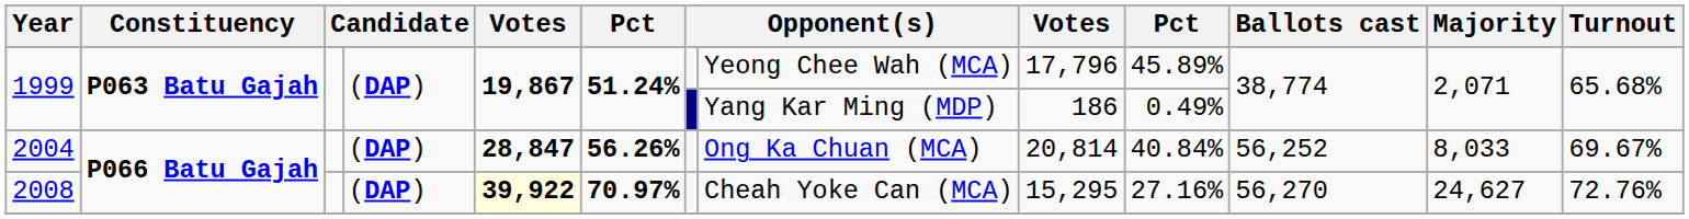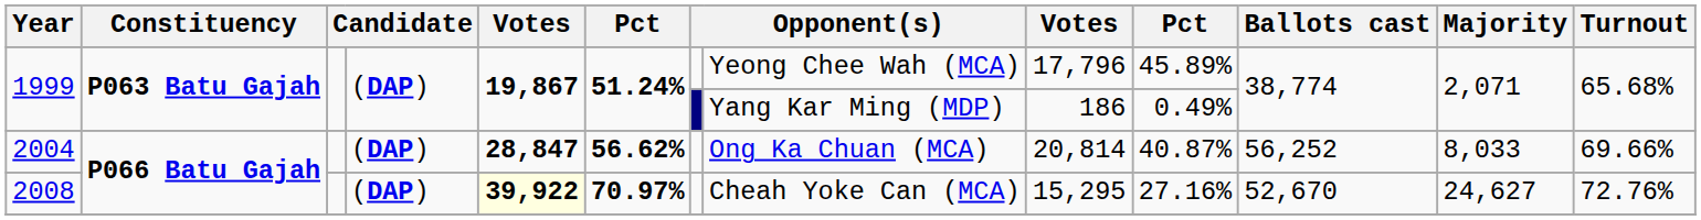 <table class="wikitable" style="margin:0.5em ; font-size:95%">
 <tr>
 <th>Year</th>
 <th>Constituency</th>
 <th colspan=2>Candidate</th>
 <th>Votes</th>
 <th>Pct</th>
 <th colspan=2>Opponent(s)</th>
 <th>Votes</th>
 <th>Pct</th>
 <th>Ballots cast</th>
 <th>Majority</th>
 <th>Turnout</th>
 </tr>
 <tr>
 <td rowspan=2><a href='#'>1999</a></td>
 <td rowspan=2><strong>P063 <a href='#'>Batu Gajah</a></strong></td>
 <td rowspan=2 ></td>
 <td rowspan=2> (<a href='#'><strong>DAP</strong></a>)</td>
 <td rowspan=2 align="right"><strong>19,867</strong></td>
 <td rowspan=2><strong>51.24%</strong></td>
 <td></td>
 <td>Yeong Chee Wah (<a href='#'>MCA</a>)</td>
 <td align="right">17,796</td>
 <td>45.89%</td>
 <td rowspan=2>38,774</td>
 <td rowspan=2>2,071</td>
 <td rowspan=2>65.68%</td>
 </tr>
 <tr>
 <td style="background-color: #000080;"></td>
 <td>Yang Kar Ming (<a href='#'>MDP</a>)</td>
 <td align=right>186</td>
 <td align=right>0.49%</td>
 </tr>
 <tr>
 <td><a href='#'>2004</a></td>
 <td rowspan=2><strong>P066 <a href='#'>Batu Gajah</a></strong></td>
 <td></td>
 <td> (<a href='#'><strong>DAP</strong></a>)</td>
 <td align="right"><strong>28,847</strong></td>
-<td><strong>56.26%</strong></td>
+<td><strong>56.62%</strong></td>
 <td></td>
 <td><a href='#'>Ong Ka Chuan</a> (<a href='#'>MCA</a>)</td>
 <td align="right">20,814</td>
-<td>40.84%</td>
+<td>40.87%</td>
 <td>56,252</td>
 <td>8,033</td>
-<td>69.67%</td>
+<td>69.66%</td>
 </tr>
 <tr>
 <td><a href='#'>2008</a></td>
 <td></td>
 <td> (<a href='#'><strong>DAP</strong></a>)</td>
 <td align="right" style="background: lightyellow;"><strong>39,922</strong></td>
 <td><strong>70.97%</strong></td>
 <td></td>
 <td>Cheah Yoke Can (<a href='#'>MCA</a>)</td>
 <td align="right">15,295</td>
 <td>27.16%</td>
-<td>56,270</td>
+<td>52,670</td>
 <td>24,627</td>
 <td>72.76%</td>
 </tr>
 <tr>
 </tr>
 </table>
